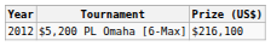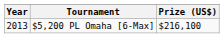 <table class="wikitable">
 <tr>
 </tr>
 <tr>
 <th>Year</th>
 <th>Tournament</th>
 <th>Prize (US$)</th>
 </tr>
 <tr>
-<td>2012</td>
+<td>2013</td>
 <td>$5,200 PL Omaha [6-Max]</td>
 <td>$216,100</td>
 </tr>
 </table>
